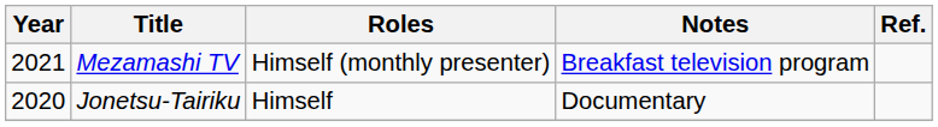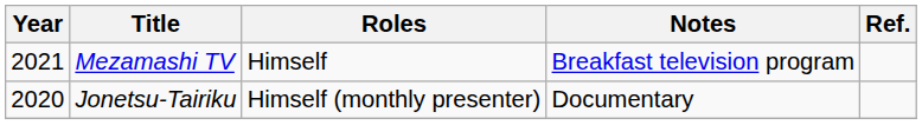 <table class="wikitable sortable">
 <tr>
 <th>Year</th>
 <th>Title</th>
 <th>Roles</th>
 <th>Notes</th>
 <th>Ref.</th>
 </tr>
 <tr>
 <td rowspan="1">2021</td>
 <td><em><a href='#'>Mezamashi TV</a></em></td>
-<td>Himself (monthly presenter)</td>
+<td>Himself</td>
 <td><a href='#'>Breakfast television</a> program</td>
 <td></td>
 </tr>
 <tr>
 <td>2020</td>
 <td><em>Jonetsu-Tairiku</em></td>
-<td>Himself</td>
+<td>Himself (monthly presenter)</td>
 <td>Documentary</td>
 <td></td>
 </tr>
 <tr>
 </tr>
 </table>
